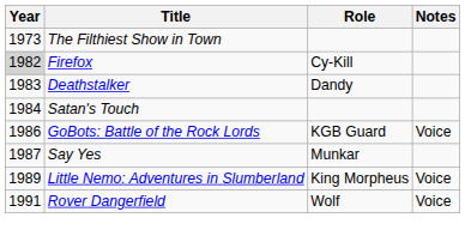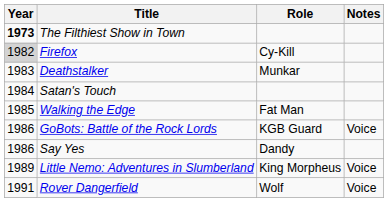 <table class="wikitable">
 <tr>
 <th>Year</th>
 <th>Title</th>
 <th>Role</th>
 <th>Notes</th>
 </tr>
 <tr>
-<td>1973</td>
+<td><strong>1973</strong></td>
 <td><em>The Filthiest Show in Town</em></td>
 <td></td>
 <td></td>
 </tr>
 <tr>
 <td style="background: lightgrey;">1982</td>
 <td><em><a href='#'>Firefox</a></em></td>
 <td>Cy-Kill</td>
 <td></td>
 </tr>
 <tr>
 <td>1983</td>
 <td><em><a href='#'>Deathstalker</a></em></td>
-<td>Dandy</td>
+<td>Munkar</td>
 <td></td>
 </tr>
 <tr>
 <td>1984</td>
 <td><em>Satan's Touch</em></td>
 <td></td>
 <td></td>
 </tr>
 <tr>
+<td>1985</td>
+<td><em><a href='#'>Walking the Edge</a></em></td>
+<td>Fat Man</td>
+<td></td>
+</tr>
+<tr>
 <td>1986</td>
 <td><em><a href='#'>GoBots: Battle of the Rock Lords</a></em></td>
 <td>KGB Guard</td>
 <td>Voice</td>
 </tr>
 <tr>
-<td>1987</td>
+<td>1986</td>
 <td><em>Say Yes</em></td>
-<td>Munkar</td>
+<td>Dandy</td>
 <td></td>
 </tr>
 <tr>
 <td>1989</td>
 <td><em><a href='#'>Little Nemo: Adventures in Slumberland</a></em></td>
 <td>King Morpheus</td>
 <td>Voice</td>
 </tr>
 <tr>
 <td>1991</td>
 <td><em><a href='#'>Rover Dangerfield</a></em></td>
 <td>Wolf</td>
 <td>Voice</td>
 </tr>
 </table>
